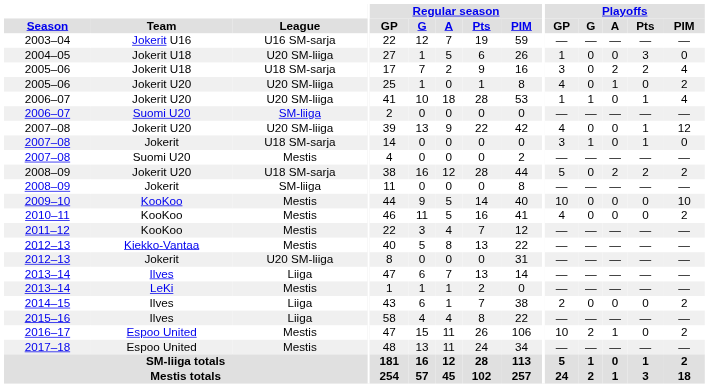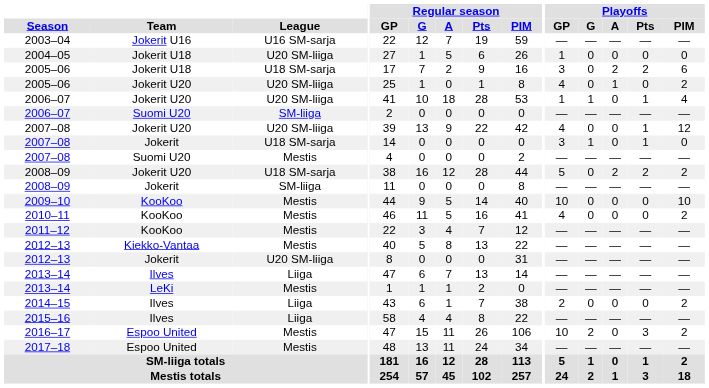 <table border="0" cellpadding="1" cellspacing="0" style="text-align:center; width:60em">
 <tr bgcolor="#e0e0e0">
 <th colspan="3" bgcolor="#ffffff"></th>
 <th rowspan="99" bgcolor="#ffffff"></th>
 <th colspan="5"><a href='#'>Regular season</a></th>
 <th rowspan="99" bgcolor="#ffffff"></th>
 <th colspan="5"><a href='#'>Playoffs</a></th>
 </tr>
 <tr bgcolor="#e0e0e0">
 <th><a href='#'>Season</a></th>
 <th>Team</th>
 <th>League</th>
 <th>GP</th>
 <th><a href='#'>G</a></th>
 <th><a href='#'>A</a></th>
 <th><a href='#'>Pts</a></th>
 <th><a href='#'>PIM</a></th>
 <th>GP</th>
 <th>G</th>
 <th>A</th>
 <th>Pts</th>
 <th>PIM</th>
 </tr>
 <tr>
 <td>2003–04</td>
 <td><a href='#'>Jokerit</a> U16</td>
 <td>U16 SM-sarja</td>
 <td>22</td>
 <td>12</td>
 <td>7</td>
 <td>19</td>
 <td>59</td>
 <td>—</td>
 <td>—</td>
 <td>—</td>
 <td>—</td>
 <td>—</td>
 </tr>
 <tr bgcolor="#f0f0f0">
 <td>2004–05</td>
 <td>Jokerit U18</td>
 <td>U20 SM-liiga</td>
 <td>27</td>
 <td>1</td>
 <td>5</td>
 <td>6</td>
 <td>26</td>
 <td>1</td>
 <td>0</td>
 <td>0</td>
-<td>3</td>
+<td>0</td>
 <td>0</td>
 </tr>
 <tr>
 <td>2005–06</td>
 <td>Jokerit U18</td>
 <td>U18 SM-sarja</td>
 <td>17</td>
 <td>7</td>
 <td>2</td>
 <td>9</td>
 <td>16</td>
 <td>3</td>
 <td>0</td>
 <td>2</td>
 <td>2</td>
-<td>4</td>
+<td>6</td>
 </tr>
 <tr bgcolor="#f0f0f0">
 <td>2005–06</td>
 <td>Jokerit U20</td>
 <td>U20 SM-liiga</td>
 <td>25</td>
 <td>1</td>
 <td>0</td>
 <td>1</td>
 <td>8</td>
 <td>4</td>
 <td>0</td>
 <td>1</td>
 <td>0</td>
 <td>2</td>
 </tr>
 <tr>
 <td>2006–07</td>
 <td>Jokerit U20</td>
 <td>U20 SM-liiga</td>
 <td>41</td>
 <td>10</td>
 <td>18</td>
 <td>28</td>
 <td>53</td>
 <td>1</td>
 <td>1</td>
 <td>0</td>
 <td>1</td>
 <td>4</td>
 </tr>
 <tr bgcolor="#f0f0f0">
 <td><a href='#'>2006–07</a></td>
 <td><a href='#'>Suomi U20</a></td>
 <td><a href='#'>SM-liiga</a></td>
 <td>2</td>
 <td>0</td>
 <td>0</td>
 <td>0</td>
 <td>0</td>
 <td>—</td>
 <td>—</td>
 <td>—</td>
 <td>—</td>
 <td>—</td>
 </tr>
 <tr>
 <td>2007–08</td>
 <td>Jokerit U20</td>
 <td>U20 SM-liiga</td>
 <td>39</td>
 <td>13</td>
 <td>9</td>
 <td>22</td>
 <td>42</td>
 <td>4</td>
 <td>0</td>
 <td>0</td>
 <td>1</td>
 <td>12</td>
 </tr>
 <tr bgcolor="#f0f0f0">
 <td><a href='#'>2007–08</a></td>
 <td>Jokerit</td>
 <td>U18 SM-sarja</td>
 <td>14</td>
 <td>0</td>
 <td>0</td>
 <td>0</td>
 <td>0</td>
 <td>3</td>
 <td>1</td>
 <td>0</td>
 <td>1</td>
 <td>0</td>
 </tr>
 <tr>
 <td><a href='#'>2007–08</a></td>
 <td>Suomi U20</td>
 <td>Mestis</td>
 <td>4</td>
 <td>0</td>
 <td>0</td>
 <td>0</td>
 <td>2</td>
 <td>—</td>
 <td>—</td>
 <td>—</td>
 <td>—</td>
 <td>—</td>
 </tr>
 <tr bgcolor="#f0f0f0">
 <td>2008–09</td>
 <td>Jokerit U20</td>
 <td>U18 SM-sarja</td>
 <td>38</td>
 <td>16</td>
 <td>12</td>
 <td>28</td>
 <td>44</td>
 <td>5</td>
 <td>0</td>
 <td>2</td>
 <td>2</td>
 <td>2</td>
 </tr>
 <tr>
 <td><a href='#'>2008–09</a></td>
 <td>Jokerit</td>
 <td>SM-liiga</td>
 <td>11</td>
 <td>0</td>
 <td>0</td>
 <td>0</td>
 <td>8</td>
 <td>—</td>
 <td>—</td>
 <td>—</td>
 <td>—</td>
 <td>—</td>
 </tr>
 <tr bgcolor="#f0f0f0">
 <td><a href='#'>2009–10</a></td>
 <td><a href='#'>KooKoo</a></td>
 <td>Mestis</td>
 <td>44</td>
 <td>9</td>
 <td>5</td>
 <td>14</td>
 <td>40</td>
 <td>10</td>
 <td>0</td>
 <td>0</td>
 <td>0</td>
 <td>10</td>
 </tr>
 <tr>
 <td><a href='#'>2010–11</a></td>
 <td>KooKoo</td>
 <td>Mestis</td>
 <td>46</td>
 <td>11</td>
 <td>5</td>
 <td>16</td>
 <td>41</td>
 <td>4</td>
 <td>0</td>
 <td>0</td>
 <td>0</td>
 <td>2</td>
 </tr>
 <tr bgcolor="#f0f0f0">
 <td><a href='#'>2011–12</a></td>
 <td>KooKoo</td>
 <td>Mestis</td>
 <td>22</td>
 <td>3</td>
 <td>4</td>
 <td>7</td>
 <td>12</td>
 <td>—</td>
 <td>—</td>
 <td>—</td>
 <td>—</td>
 <td>—</td>
 </tr>
 <tr>
 <td><a href='#'>2012–13</a></td>
 <td><a href='#'>Kiekko-Vantaa</a></td>
 <td>Mestis</td>
 <td>40</td>
 <td>5</td>
 <td>8</td>
 <td>13</td>
 <td>22</td>
 <td>—</td>
 <td>—</td>
 <td>—</td>
 <td>—</td>
 <td>—</td>
 </tr>
 <tr bgcolor="#f0f0f0">
 <td><a href='#'>2012–13</a></td>
 <td>Jokerit</td>
 <td>U20 SM-liiga</td>
 <td>8</td>
 <td>0</td>
 <td>0</td>
 <td>0</td>
 <td>31</td>
 <td>—</td>
 <td>—</td>
 <td>—</td>
 <td>—</td>
 <td>—</td>
 </tr>
 <tr>
 <td><a href='#'>2013–14</a></td>
 <td><a href='#'>Ilves</a></td>
 <td>Liiga</td>
 <td>47</td>
 <td>6</td>
 <td>7</td>
 <td>13</td>
 <td>14</td>
 <td>—</td>
 <td>—</td>
 <td>—</td>
 <td>—</td>
 <td>—</td>
 </tr>
 <tr bgcolor="#f0f0f0">
 <td><a href='#'>2013–14</a></td>
 <td><a href='#'>LeKi</a></td>
 <td>Mestis</td>
 <td>1</td>
 <td>1</td>
 <td>1</td>
 <td>2</td>
 <td>0</td>
 <td>—</td>
 <td>—</td>
 <td>—</td>
 <td>—</td>
 <td>—</td>
 </tr>
 <tr>
 <td><a href='#'>2014–15</a></td>
 <td>Ilves</td>
 <td>Liiga</td>
 <td>43</td>
 <td>6</td>
 <td>1</td>
 <td>7</td>
 <td>38</td>
 <td>2</td>
 <td>0</td>
 <td>0</td>
 <td>0</td>
 <td>2</td>
 </tr>
 <tr bgcolor="#f0f0f0">
 <td><a href='#'>2015–16</a></td>
 <td>Ilves</td>
 <td>Liiga</td>
 <td>58</td>
 <td>4</td>
 <td>4</td>
 <td>8</td>
 <td>22</td>
 <td>—</td>
 <td>—</td>
 <td>—</td>
 <td>—</td>
 <td>—</td>
 </tr>
 <tr>
 <td><a href='#'>2016–17</a></td>
 <td><a href='#'>Espoo United</a></td>
 <td>Mestis</td>
 <td>47</td>
 <td>15</td>
 <td>11</td>
 <td>26</td>
 <td>106</td>
 <td>10</td>
 <td>2</td>
-<td>1</td>
 <td>0</td>
+<td>3</td>
 <td>2</td>
 </tr>
 <tr bgcolor="#f0f0f0">
 <td><a href='#'>2017–18</a></td>
 <td>Espoo United</td>
 <td>Mestis</td>
 <td>48</td>
 <td>13</td>
 <td>11</td>
 <td>24</td>
 <td>34</td>
 <td>—</td>
 <td>—</td>
 <td>—</td>
 <td>—</td>
 <td>—</td>
 </tr>
 <tr>
 </tr>
 <tr ALIGN="center" bgcolor="#e0e0e0">
 <th colspan="3">SM-liiga totals</th>
 <th ALIGN="center">181</th>
 <th ALIGN="center">16</th>
 <th ALIGN="center">12</th>
 <th ALIGN="center">28</th>
 <th ALIGN="center">113</th>
 <th ALIGN="center">5</th>
 <th ALIGN="center">1</th>
 <th ALIGN="center">0</th>
 <th ALIGN="center">1</th>
 <th ALIGN="center">2</th>
 </tr>
 <tr>
 </tr>
 <tr ALIGN="center" bgcolor="#e0e0e0">
 <th colspan="3">Mestis totals</th>
 <th ALIGN="center">254</th>
 <th ALIGN="center">57</th>
 <th ALIGN="center">45</th>
 <th ALIGN="center">102</th>
 <th ALIGN="center">257</th>
 <th ALIGN="center">24</th>
 <th ALIGN="center">2</th>
 <th ALIGN="center">1</th>
 <th ALIGN="center">3</th>
 <th ALIGN="center">18</th>
 </tr>
 </table>
